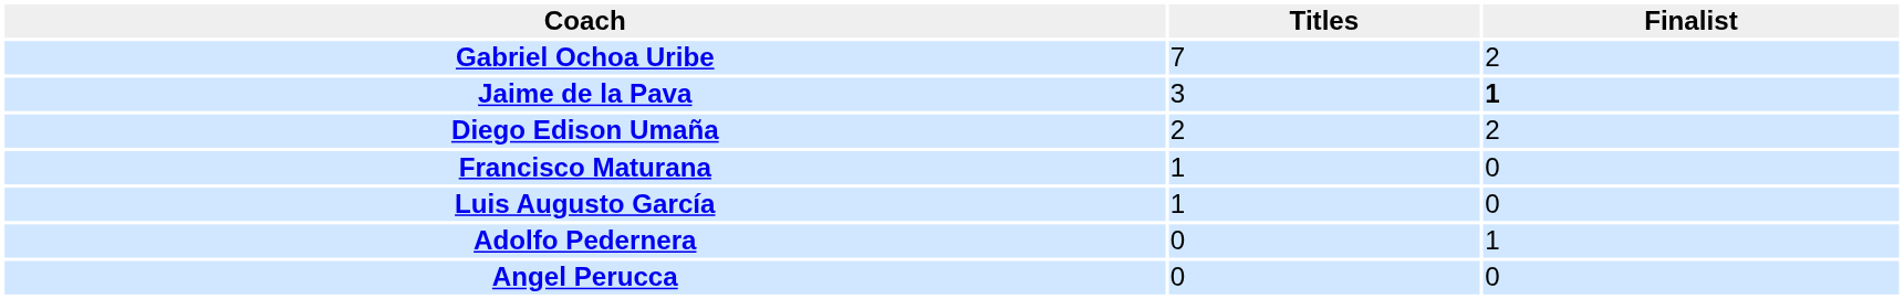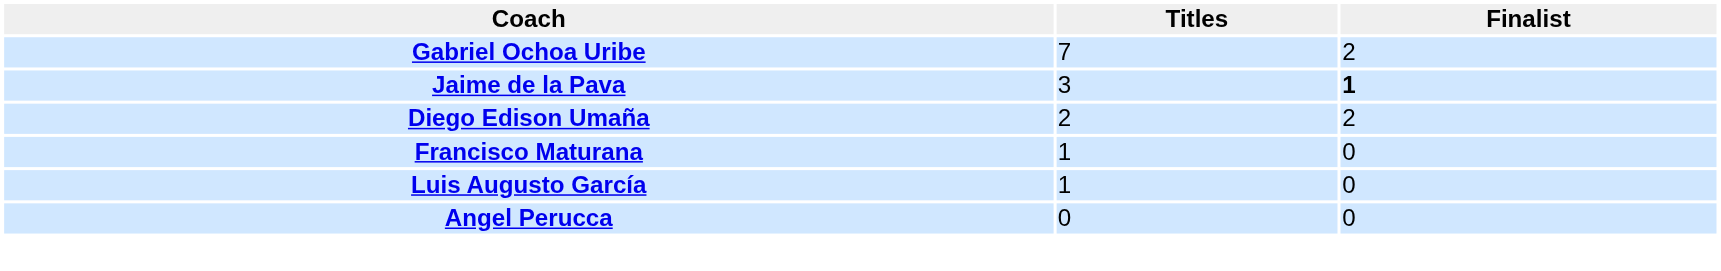 <table width=90% style="margin:1em auto;">
 <tr bgcolor=#EFEFEF>
 <th>Coach</th>
 <th>Titles</th>
 <th>Finalist</th>
 </tr>
 <tr bgcolor=#D0E7FF>
 <th><a href='#'>Gabriel Ochoa Uribe</a></th>
 <td>7</td>
 <td>2</td>
 </tr>
 <tr bgcolor=#D0E7FF>
 <th><a href='#'>Jaime de la Pava</a></th>
 <td>3</td>
 <td><strong>1</strong></td>
 </tr>
 <tr bgcolor=#D0E7FF>
 <th><a href='#'>Diego Edison Umaña</a></th>
 <td>2</td>
 <td>2</td>
 </tr>
 <tr bgcolor=#D0E7FF>
 <th><a href='#'>Francisco Maturana</a></th>
 <td>1</td>
 <td>0</td>
 </tr>
 <tr bgcolor=#D0E7FF>
 <th><a href='#'>Luis Augusto García</a></th>
 <td>1</td>
 <td>0</td>
 </tr>
 <tr bgcolor=#D0E7FF>
-<th><a href='#'>Adolfo Pedernera</a></th>
-<td>0</td>
-<td>1</td>
-</tr>
-<tr bgcolor=#D0E7FF>
 <th><a href='#'>Angel Perucca</a></th>
 <td>0</td>
 <td>0</td>
 </tr>
 </table>
